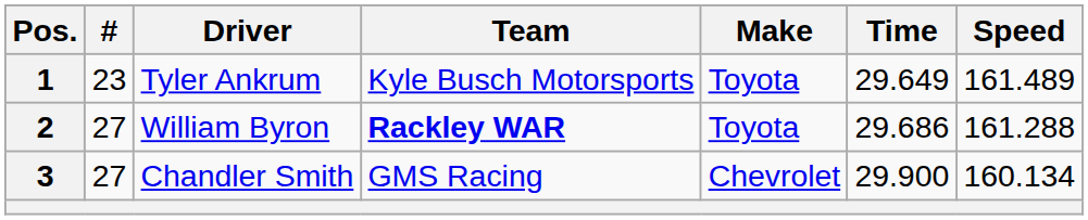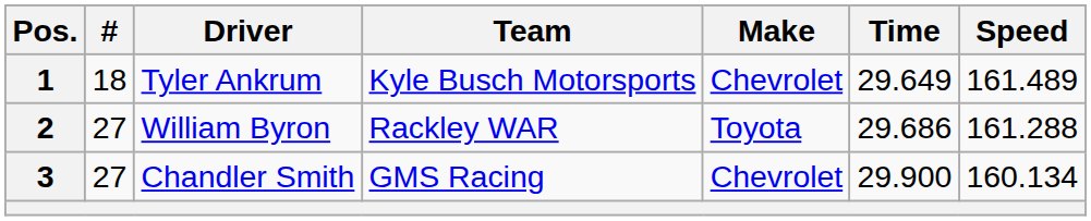 <table class="wikitable" style="font-size:95%">
 <tr>
 <th>Pos.</th>
 <th>#</th>
 <th>Driver</th>
 <th>Team</th>
 <th>Make</th>
 <th>Time</th>
 <th>Speed</th>
 </tr>
 <tr>
 <th>1</th>
-<td>23</td>
+<td>18</td>
 <td><a href='#'>Tyler Ankrum</a></td>
 <td><a href='#'>Kyle Busch Motorsports</a></td>
-<td><a href='#'>Toyota</a></td>
+<td><a href='#'>Chevrolet</a></td>
 <td>29.649</td>
 <td>161.489</td>
 </tr>
 <tr>
 <th>2</th>
 <td>27</td>
 <td><a href='#'>William Byron</a></td>
-<td><strong><a href='#'>Rackley WAR</a></strong></td>
+<td><a href='#'>Rackley WAR</a></td>
 <td><a href='#'>Toyota</a></td>
 <td>29.686</td>
 <td>161.288</td>
 </tr>
 <tr>
 <th>3</th>
 <td>27</td>
 <td><a href='#'>Chandler Smith</a></td>
 <td><a href='#'>GMS Racing</a></td>
 <td><a href='#'>Chevrolet</a></td>
 <td>29.900</td>
 <td>160.134</td>
 </tr>
 <tr>
 <th colspan="7"></th>
 </tr>
 </table>
